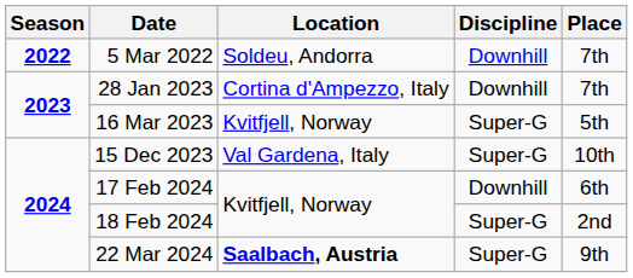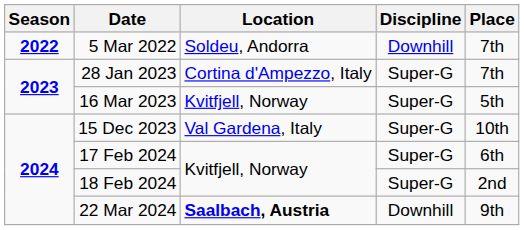 <table class="wikitable" style="text-align:center; font-size:95%;">
 <tr>
 <th>Season</th>
 <th>Date</th>
 <th>Location</th>
 <th>Discipline</th>
 <th>Place</th>
 </tr>
 <tr>
 <td><strong><a href='#'>2022</a></strong></td>
 <td align=right>5 Mar 2022</td>
 <td align=left> <a href='#'>Soldeu</a>, Andorra</td>
 <td><a href='#'>Downhill</a></td>
 <td>7th</td>
 </tr>
 <tr>
 <td rowspan=2><strong><a href='#'>2023</a></strong></td>
 <td align=right>28 Jan 2023</td>
 <td align=left> <a href='#'>Cortina d'Ampezzo</a>, Italy</td>
-<td>Downhill</td>
+<td>Super-G</td>
 <td>7th</td>
 </tr>
 <tr>
 <td align=right>16 Mar 2023</td>
 <td align=left> <a href='#'>Kvitfjell</a>, Norway</td>
 <td>Super-G</td>
 <td>5th</td>
 </tr>
 <tr>
 <td rowspan=4><strong><a href='#'>2024</a></strong></td>
 <td align=right>15 Dec 2023</td>
 <td align=left> <a href='#'>Val Gardena</a>, Italy</td>
 <td>Super-G</td>
 <td>10th</td>
 </tr>
 <tr>
 <td align=right>17 Feb 2024</td>
 <td align=left rowspan=2> Kvitfjell, Norway</td>
-<td>Downhill</td>
+<td>Super-G</td>
 <td>6th</td>
 </tr>
 <tr>
 <td align=right>18 Feb 2024</td>
 <td>Super-G</td>
 <td>2nd</td>
 </tr>
 <tr>
 <td align=right>22 Mar 2024</td>
 <td align=left><strong> <a href='#'>Saalbach</a>, Austria</strong></td>
-<td>Super-G</td>
+<td>Downhill</td>
 <td>9th</td>
 </tr>
 </table>
